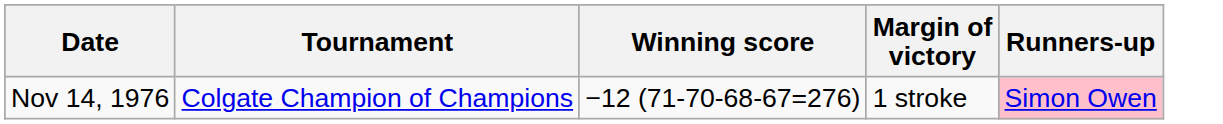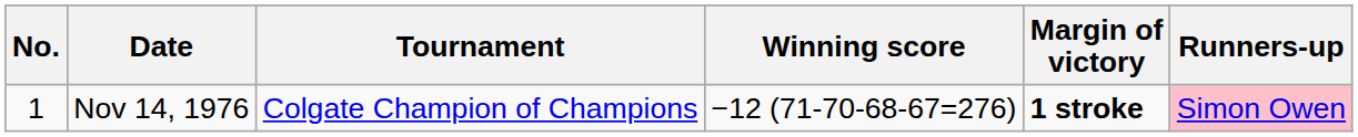 <table class="wikitable" style="font-size:95%;">
 <tr>
+<th>No.</th>
 <th>Date</th>
 <th>Tournament</th>
 <th>Winning score</th>
 <th>Margin of<br>victory</th>
 <th>Runners-up</th>
 </tr>
 <tr>
+<td align=center>1</td>
 <td align=right>Nov 14, 1976</td>
 <td><a href='#'>Colgate Champion of Champions</a></td>
 <td>−12 (71-70-68-67=276)</td>
-<td>1 stroke</td>
+<td><strong>1 stroke</strong></td>
 <td style="background: pink;"> <a href='#'>Simon Owen</a></td>
 </tr>
 </table>
